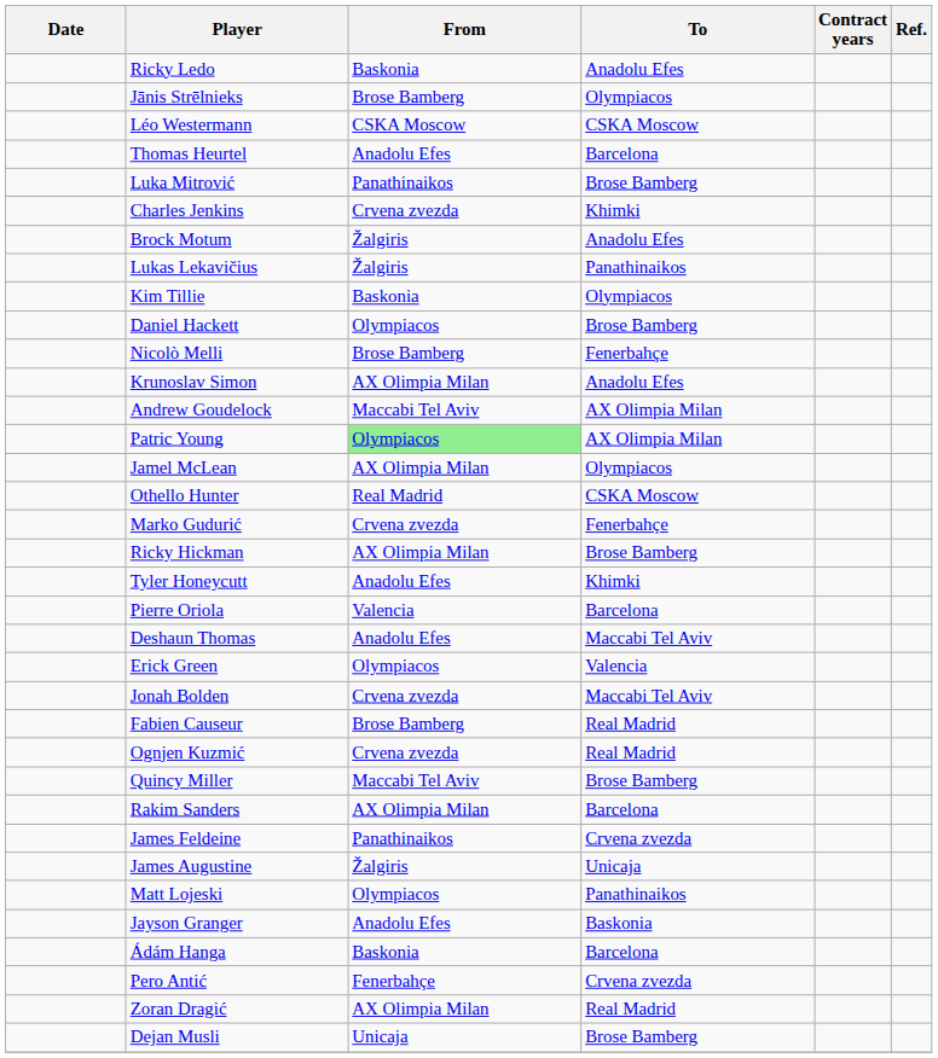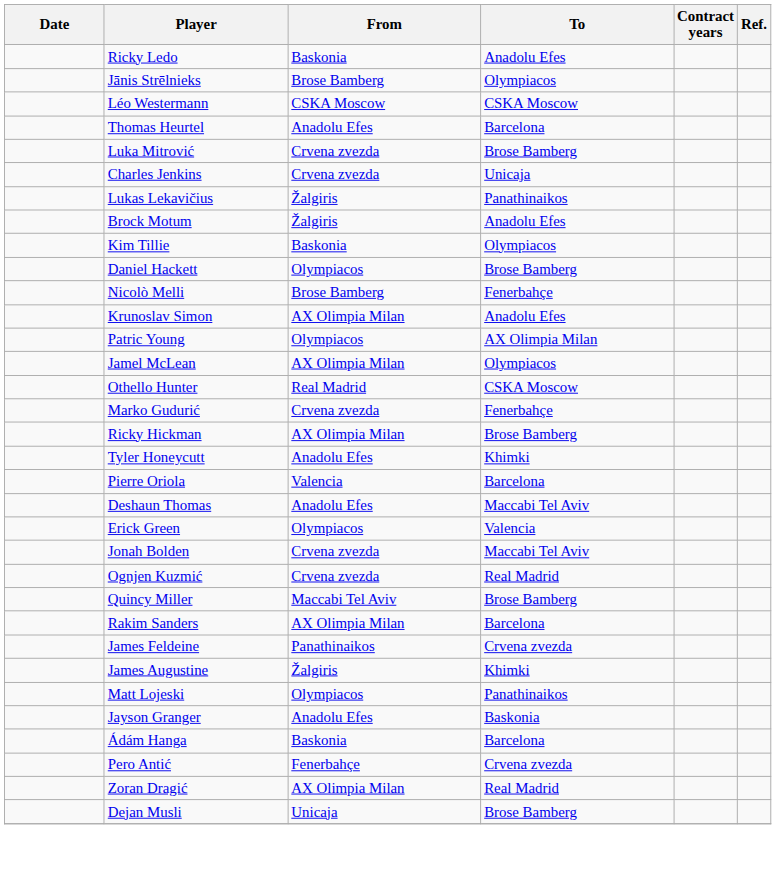 <table class="wikitable sortable">
 <tr>
 <th width=100>Date</th>
 <th width=190>Player</th>
 <th style="width:200px;">From</th>
 <th style="width:200px;">To</th>
 <th>Contract<br>years</th>
 <th>Ref.</th>
 </tr>
 <tr>
 <td></td>
 <td> <a href='#'>Ricky Ledo</a></td>
 <td> <a href='#'>Baskonia</a></td>
 <td> <a href='#'>Anadolu Efes</a></td>
 <td></td>
 <td></td>
 </tr>
 <tr>
 <td></td>
 <td> <a href='#'>Jānis Strēlnieks</a></td>
 <td> <a href='#'>Brose Bamberg</a></td>
 <td> <a href='#'>Olympiacos</a></td>
 <td></td>
 <td></td>
 </tr>
 <tr>
 <td></td>
 <td> <a href='#'>Léo Westermann</a></td>
 <td> <a href='#'>CSKA Moscow</a></td>
 <td> <a href='#'>CSKA Moscow</a></td>
 <td></td>
 <td></td>
 </tr>
 <tr>
 <td></td>
 <td> <a href='#'>Thomas Heurtel</a></td>
 <td> <a href='#'>Anadolu Efes</a></td>
 <td> <a href='#'>Barcelona</a></td>
 <td></td>
 <td></td>
 </tr>
 <tr>
 <td></td>
 <td> <a href='#'>Luka Mitrović</a></td>
-<td> <a href='#'>Panathinaikos</a></td>
+<td> <a href='#'>Crvena zvezda</a></td>
 <td> <a href='#'>Brose Bamberg</a></td>
 <td></td>
 <td></td>
 </tr>
 <tr>
 <td></td>
 <td> <a href='#'>Charles Jenkins</a></td>
 <td> <a href='#'>Crvena zvezda</a></td>
-<td> <a href='#'>Khimki</a></td>
+<td> <a href='#'>Unicaja</a></td>
+<td></td>
+<td></td>
+</tr>
+<tr>
+<td></td>
+<td> <a href='#'>Lukas Lekavičius</a></td>
+<td> <a href='#'>Žalgiris</a></td>
+<td> <a href='#'>Panathinaikos</a></td>
 <td></td>
 <td></td>
 </tr>
 <tr>
 <td></td>
 <td> <a href='#'>Brock Motum</a></td>
 <td> <a href='#'>Žalgiris</a></td>
 <td> <a href='#'>Anadolu Efes</a></td>
-<td></td>
-<td></td>
-</tr>
-<tr>
-<td></td>
-<td> <a href='#'>Lukas Lekavičius</a></td>
-<td> <a href='#'>Žalgiris</a></td>
-<td> <a href='#'>Panathinaikos</a></td>
 <td></td>
 <td></td>
 </tr>
 <tr>
 <td></td>
 <td> <a href='#'>Kim Tillie</a></td>
 <td> <a href='#'>Baskonia</a></td>
 <td> <a href='#'>Olympiacos</a></td>
 <td></td>
 <td></td>
 </tr>
 <tr>
 <td></td>
 <td> <a href='#'>Daniel Hackett</a></td>
 <td> <a href='#'>Olympiacos</a></td>
 <td> <a href='#'>Brose Bamberg</a></td>
 <td></td>
 <td></td>
 </tr>
 <tr>
 <td></td>
 <td> <a href='#'>Nicolò Melli</a></td>
 <td> <a href='#'>Brose Bamberg</a></td>
 <td> <a href='#'>Fenerbahçe</a></td>
 <td></td>
 <td></td>
 </tr>
 <tr>
 <td></td>
 <td> <a href='#'>Krunoslav Simon</a></td>
 <td> <a href='#'>AX Olimpia Milan</a></td>
 <td> <a href='#'>Anadolu Efes</a></td>
 <td></td>
 <td></td>
 </tr>
 <tr>
 <td></td>
-<td> <a href='#'>Andrew Goudelock</a></td>
-<td> <a href='#'>Maccabi Tel Aviv</a></td>
-<td> <a href='#'>AX Olimpia Milan</a></td>
-<td></td>
-<td></td>
-</tr>
-<tr>
-<td></td>
 <td> <a href='#'>Patric Young</a></td>
-<td style="background: lightgreen;"> <a href='#'>Olympiacos</a></td>
+<td> <a href='#'>Olympiacos</a></td>
 <td> <a href='#'>AX Olimpia Milan</a></td>
 <td></td>
 <td></td>
 </tr>
 <tr>
 <td></td>
 <td> <a href='#'>Jamel McLean</a></td>
 <td> <a href='#'>AX Olimpia Milan</a></td>
 <td> <a href='#'>Olympiacos</a></td>
 <td></td>
 <td></td>
 </tr>
 <tr>
 <td></td>
 <td> <a href='#'>Othello Hunter</a></td>
 <td> <a href='#'>Real Madrid</a></td>
 <td> <a href='#'>CSKA Moscow</a></td>
 <td></td>
 <td></td>
 </tr>
 <tr>
 <td></td>
 <td> <a href='#'>Marko Gudurić</a></td>
 <td> <a href='#'>Crvena zvezda</a></td>
 <td> <a href='#'>Fenerbahçe</a></td>
 <td></td>
 <td></td>
 </tr>
 <tr>
 <td></td>
 <td> <a href='#'>Ricky Hickman</a></td>
 <td> <a href='#'>AX Olimpia Milan</a></td>
 <td> <a href='#'>Brose Bamberg</a></td>
 <td></td>
 <td></td>
 </tr>
 <tr>
 <td></td>
 <td> <a href='#'>Tyler Honeycutt</a></td>
 <td> <a href='#'>Anadolu Efes</a></td>
 <td> <a href='#'>Khimki</a></td>
 <td></td>
 <td></td>
 </tr>
 <tr>
 <td></td>
 <td> <a href='#'>Pierre Oriola</a></td>
 <td> <a href='#'>Valencia</a></td>
 <td> <a href='#'>Barcelona</a></td>
 <td></td>
 <td></td>
 </tr>
 <tr>
 <td></td>
 <td> <a href='#'>Deshaun Thomas</a></td>
 <td> <a href='#'>Anadolu Efes</a></td>
 <td> <a href='#'>Maccabi Tel Aviv</a></td>
 <td></td>
 <td></td>
 </tr>
 <tr>
 <td></td>
 <td> <a href='#'>Erick Green</a></td>
 <td> <a href='#'>Olympiacos</a></td>
 <td> <a href='#'>Valencia</a></td>
 <td></td>
 <td></td>
 </tr>
 <tr>
 <td></td>
 <td> <a href='#'>Jonah Bolden</a></td>
 <td> <a href='#'>Crvena zvezda</a></td>
 <td> <a href='#'>Maccabi Tel Aviv</a></td>
 <td></td>
 <td></td>
 </tr>
 <tr>
 <td></td>
-<td> <a href='#'>Fabien Causeur</a></td>
-<td> <a href='#'>Brose Bamberg</a></td>
-<td> <a href='#'>Real Madrid</a></td>
-<td></td>
-<td></td>
-</tr>
-<tr>
-<td></td>
 <td> <a href='#'>Ognjen Kuzmić</a></td>
 <td> <a href='#'>Crvena zvezda</a></td>
 <td> <a href='#'>Real Madrid</a></td>
 <td></td>
 <td></td>
 </tr>
 <tr>
 <td></td>
 <td> <a href='#'>Quincy Miller</a></td>
 <td> <a href='#'>Maccabi Tel Aviv</a></td>
 <td> <a href='#'>Brose Bamberg</a></td>
 <td></td>
 <td></td>
 </tr>
 <tr>
 <td></td>
 <td> <a href='#'>Rakim Sanders</a></td>
 <td> <a href='#'>AX Olimpia Milan</a></td>
 <td> <a href='#'>Barcelona</a></td>
 <td></td>
 <td></td>
 </tr>
 <tr>
 <td></td>
 <td> <a href='#'>James Feldeine</a></td>
 <td> <a href='#'>Panathinaikos</a></td>
 <td> <a href='#'>Crvena zvezda</a></td>
 <td></td>
 <td></td>
 </tr>
 <tr>
 <td></td>
 <td> <a href='#'>James Augustine</a></td>
 <td> <a href='#'>Žalgiris</a></td>
-<td> <a href='#'>Unicaja</a></td>
+<td> <a href='#'>Khimki</a></td>
 <td></td>
 <td></td>
 </tr>
 <tr>
 <td></td>
 <td> <a href='#'>Matt Lojeski</a></td>
 <td> <a href='#'>Olympiacos</a></td>
 <td> <a href='#'>Panathinaikos</a></td>
 <td></td>
 <td></td>
 </tr>
 <tr>
 <td></td>
 <td> <a href='#'>Jayson Granger</a></td>
 <td> <a href='#'>Anadolu Efes</a></td>
 <td> <a href='#'>Baskonia</a></td>
 <td></td>
 <td></td>
 </tr>
 <tr>
 <td></td>
 <td> <a href='#'>Ádám Hanga</a></td>
 <td> <a href='#'>Baskonia</a></td>
 <td> <a href='#'>Barcelona</a></td>
 <td></td>
 <td></td>
 </tr>
 <tr>
 <td></td>
 <td> <a href='#'>Pero Antić</a></td>
 <td> <a href='#'>Fenerbahçe</a></td>
 <td> <a href='#'>Crvena zvezda</a></td>
 <td></td>
 <td></td>
 </tr>
 <tr>
 <td></td>
 <td> <a href='#'>Zoran Dragić</a></td>
 <td> <a href='#'>AX Olimpia Milan</a></td>
 <td> <a href='#'>Real Madrid</a></td>
 <td></td>
 <td></td>
 </tr>
 <tr>
 <td></td>
 <td> <a href='#'>Dejan Musli</a></td>
 <td> <a href='#'>Unicaja</a></td>
 <td> <a href='#'>Brose Bamberg</a></td>
 <td></td>
 <td></td>
 </tr>
 <tr>
 </tr>
 </table>
